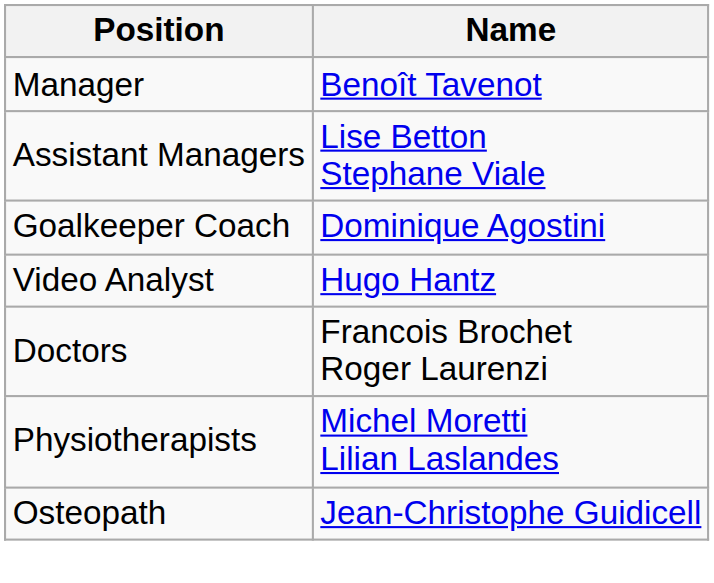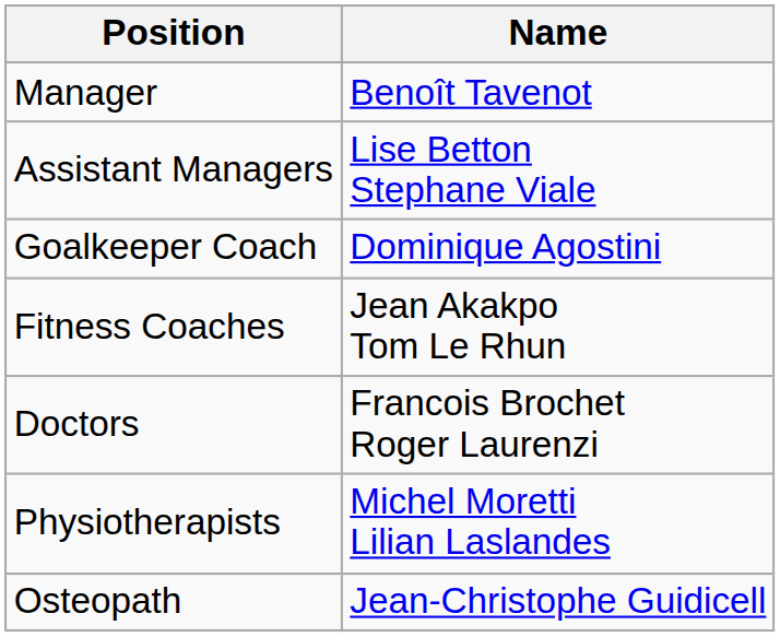 <table class="wikitable">
 <tr>
 <th>Position</th>
 <th>Name</th>
 </tr>
 <tr>
 <td>Manager</td>
 <td> <a href='#'>Benoît Tavenot</a></td>
 </tr>
 <tr>
 <td>Assistant Managers</td>
 <td> <a href='#'>Lise Betton</a><br> <a href='#'>Stephane Viale</a></td>
 </tr>
 <tr>
 <td>Goalkeeper Coach</td>
 <td> <a href='#'>Dominique Agostini</a></td>
 </tr>
 <tr>
-<td>Video Analyst</td>
-<td> <a href='#'>Hugo Hantz</a></td>
+<td>Fitness Coaches</td>
+<td> Jean Akakpo <br> Tom Le Rhun</td>
 </tr>
 <tr>
 <td>Doctors</td>
 <td> Francois Brochet<br> Roger Laurenzi</td>
 </tr>
 <tr>
 <td>Physiotherapists</td>
 <td> <a href='#'>Michel Moretti</a><br> <a href='#'>Lilian Laslandes</a></td>
 </tr>
 <tr>
 <td>Osteopath</td>
 <td><a href='#'>Jean-Christophe Guidicell</a></td>
 </tr>
 </table>
